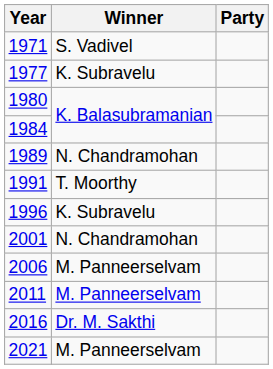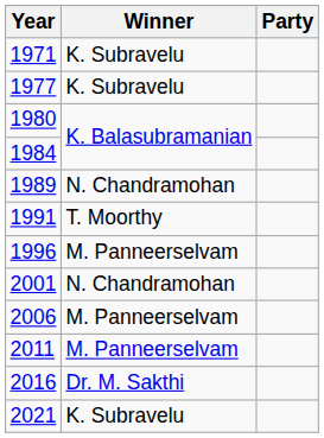 <table class="wikitable sortable">
 <tr>
 <th>Year</th>
 <th>Winner</th>
 <th colspan="2">Party</th>
 </tr>
 <tr>
 <td><a href='#'>1971</a></td>
-<td>S. Vadivel</td>
+<td>K. Subravelu</td>
 <td></td>
 </tr>
 <tr>
 <td><a href='#'>1977</a></td>
 <td>K. Subravelu</td>
 <td></td>
 </tr>
 <tr>
 <td><a href='#'>1980</a></td>
 <td rowspan=2><a href='#'>K. Balasubramanian</a></td>
 <td></td>
 </tr>
 <tr>
 <td><a href='#'>1984</a></td>
 </tr>
 <tr>
 <td><a href='#'>1989</a></td>
 <td>N. Chandramohan</td>
 <td></td>
 </tr>
 <tr>
 <td><a href='#'>1991</a></td>
 <td>T. Moorthy</td>
 <td></td>
 </tr>
 <tr>
 <td><a href='#'>1996</a></td>
-<td>K. Subravelu</td>
+<td>M. Panneerselvam</td>
 <td></td>
 </tr>
 <tr>
 <td><a href='#'>2001</a></td>
 <td>N. Chandramohan</td>
 <td></td>
 </tr>
 <tr>
 <td><a href='#'>2006</a></td>
 <td>M. Panneerselvam</td>
 <td></td>
 </tr>
 <tr>
 <td><a href='#'>2011</a></td>
 <td><a href='#'>M. Panneerselvam</a></td>
 <td></td>
 </tr>
 <tr>
 <td><a href='#'>2016</a></td>
 <td><a href='#'>Dr. M. Sakthi</a></td>
 </tr>
 <tr>
 <td><a href='#'>2021</a></td>
-<td>M. Panneerselvam</td>
+<td>K. Subravelu</td>
 <td></td>
 </tr>
 </table>
